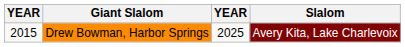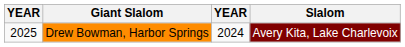 <table class="wikitable" style="text-align:center">
 <tr>
 <th><strong>YEAR</strong></th>
 <th colspan="2"><strong>Giant Slalom</strong></th>
 <th><strong>YEAR</strong></th>
 <th colspan="2"><strong>Slalom</strong></th>
 </tr>
 <tr>
-<td>2015</td>
+<td>2025</td>
 <td colspan="2" !align=center style="background:darkorange;color:black">Drew Bowman, Harbor Springs</td>
-<td>2025</td>
+<td>2024</td>
 <td colspan="2" !align=center style="background:maroon;color:white">Avery Kita, Lake Charlevoix</td>
 </tr>
 </table>
